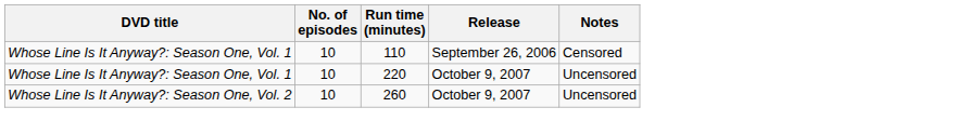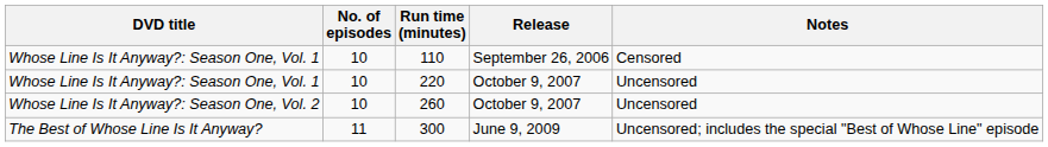 <table class="wikitable">
 <tr>
 <th>DVD title</th>
 <th>No. of<br>episodes</th>
 <th>Run time<br>(minutes)</th>
 <th>Release</th>
 <th>Notes</th>
 </tr>
 <tr>
 <td><em>Whose Line Is It Anyway?: Season One, Vol. 1</em></td>
 <td align="center">10</td>
 <td align="center">110</td>
 <td>September 26, 2006</td>
 <td>Censored</td>
 </tr>
 <tr>
 <td><em>Whose Line Is It Anyway?: Season One, Vol. 1</em></td>
 <td align="center">10</td>
 <td align="center">220</td>
 <td>October 9, 2007</td>
 <td>Uncensored</td>
 </tr>
 <tr>
 <td><em>Whose Line Is It Anyway?: Season One, Vol. 2</em></td>
 <td align="center">10</td>
 <td align="center">260</td>
 <td>October 9, 2007</td>
 <td>Uncensored</td>
 </tr>
+<tr>
+<td><em>The Best of Whose Line Is It Anyway?</em></td>
+<td align="center">11</td>
+<td align="center">300</td>
+<td>June 9, 2009</td>
+<td>Uncensored; includes the special "Best of Whose Line" episode</td>
+</tr>
 </table>
